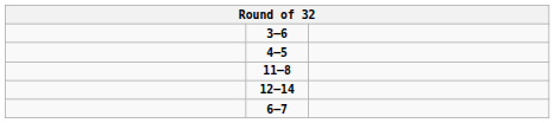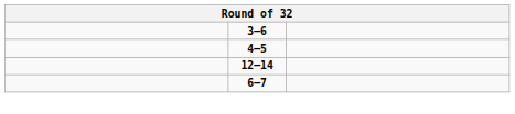 <table class="wikitable" style="text-align: center;">
 <tr>
 <th colspan=3>Round of 32</th>
 </tr>
 <tr>
 <td align=left width="270"></td>
 <td align=center width="65"><strong>3–6</strong></td>
 <td align=left width="270"><strong></strong></td>
 </tr>
 <tr>
 <td align=left></td>
 <td align=center><strong>4–5</strong></td>
 <td align=left><strong></strong></td>
 </tr>
 <tr>
-<td align=left><strong></strong></td>
-<td align=center><strong>11–8</strong></td>
-<td align=left></td>
-</tr>
-<tr>
 <td align=left></td>
 <td align=center><strong>12–14</strong></td>
 <td align=left><strong></strong></td>
 </tr>
 <tr>
 <td align=left></td>
 <td align=center><strong>6–7</strong></td>
 <td align=left><strong></strong></td>
 </tr>
 </table>
